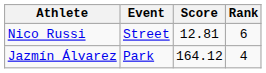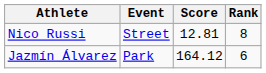 <table class="wikitable" style="font-size:90%">
 <tr style="font-size: 95%">
 <th>Athlete</th>
 <th>Event</th>
 <th>Score</th>
 <th>Rank</th>
 </tr>
 <tr align=center>
 <td align=left><a href='#'>Nico Russi</a></td>
 <td align=left><a href='#'>Street</a></td>
 <td>12.81</td>
-<td>6</td>
+<td>8</td>
 </tr>
 <tr align=center>
 <td align=left><a href='#'>Jazmín Álvarez</a></td>
 <td align=left><a href='#'>Park</a></td>
 <td>164.12</td>
-<td>4</td>
+<td>6</td>
 </tr>
 </table>
